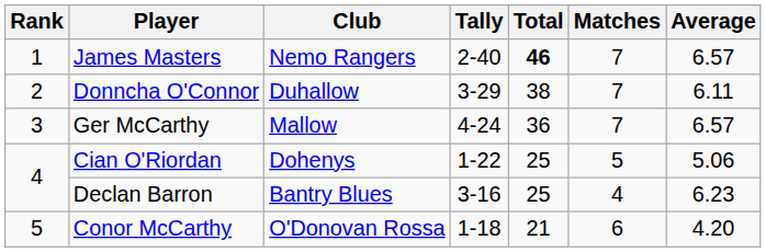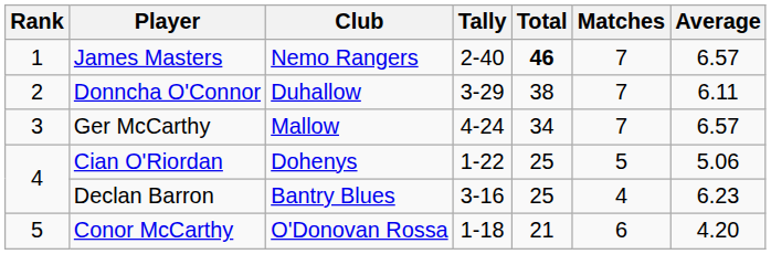 <table class="wikitable">
 <tr>
 <th>Rank</th>
 <th>Player</th>
 <th>Club</th>
 <th>Tally</th>
 <th>Total</th>
 <th>Matches</th>
 <th>Average</th>
 </tr>
 <tr>
 <td rowspan="1" style="text-align:center;">1</td>
 <td><a href='#'>James Masters</a></td>
 <td><a href='#'>Nemo Rangers</a></td>
 <td align=center>2-40</td>
 <td align=center><strong>46</strong></td>
 <td align=center>7</td>
 <td align=center>6.57</td>
 </tr>
 <tr>
 <td rowspan="1" style="text-align:center;">2</td>
 <td><a href='#'>Donncha O'Connor</a></td>
 <td><a href='#'>Duhallow</a></td>
 <td align=center>3-29</td>
 <td align=center>38</td>
 <td align=center>7</td>
 <td align=center>6.11</td>
 </tr>
 <tr>
 <td rowspan="1" style="text-align:center;">3</td>
 <td>Ger McCarthy</td>
 <td><a href='#'>Mallow</a></td>
 <td align=center>4-24</td>
-<td align=center>36</td>
+<td align=center>34</td>
 <td align=center>7</td>
 <td align=center>6.57</td>
 </tr>
 <tr>
 <td rowspan="2" style="text-align:center;">4</td>
 <td><a href='#'>Cian O'Riordan</a></td>
 <td><a href='#'>Dohenys</a></td>
 <td align=center>1-22</td>
 <td align=center>25</td>
 <td align=center>5</td>
 <td align=center>5.06</td>
 </tr>
 <tr>
 <td>Declan Barron</td>
 <td><a href='#'>Bantry Blues</a></td>
 <td align=center>3-16</td>
 <td align=center>25</td>
 <td align=center>4</td>
 <td align=center>6.23</td>
 </tr>
 <tr>
 <td rowspan="1" style="text-align:center;">5</td>
 <td><a href='#'>Conor McCarthy</a></td>
 <td><a href='#'>O'Donovan Rossa</a></td>
 <td align=center>1-18</td>
 <td align=center>21</td>
 <td align=center>6</td>
 <td align=center>4.20</td>
 </tr>
 </table>
